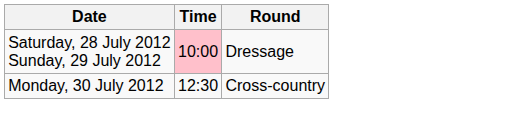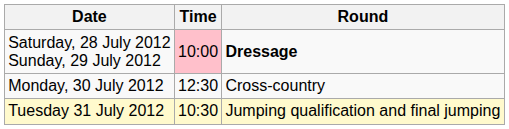 <table class="wikitable">
 <tr>
 <th>Date</th>
 <th>Time</th>
 <th>Round</th>
 </tr>
 <tr>
 <td>Saturday, 28 July 2012<br>Sunday, 29 July 2012</td>
 <td style="background: pink;">10:00</td>
-<td>Dressage</td>
+<td><strong>Dressage</strong></td>
 </tr>
 <tr>
 <td>Monday, 30 July 2012</td>
 <td>12:30</td>
 <td>Cross-country</td>
 </tr>
+<tr>
+<td style=background:lemonchiffon>Tuesday 31 July 2012</td>
+<td style=background:lemonchiffon>10:30</td>
+<td style=background:lemonchiffon>Jumping qualification and final jumping</td>
+</tr>
 </table>
